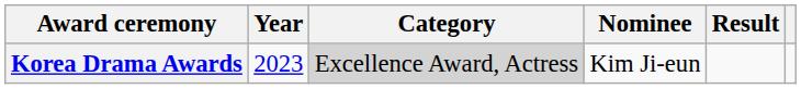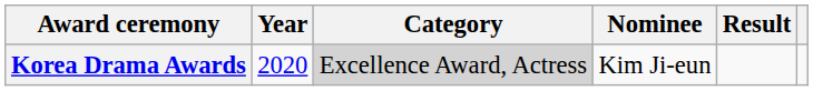 <table class="wikitable plainrowheaders sortable">
 <tr>
 <th scope="col">Award ceremony</th>
 <th scope="col">Year</th>
 <th scope="col">Category</th>
 <th scope="col">Nominee</th>
 <th scope="col">Result</th>
 <th scope="col" class="unsortable"></th>
 </tr>
 <tr>
 <th scope="row"><a href='#'>Korea Drama Awards</a></th>
-<td style="text-align:center"><a href='#'>2023</a></td>
+<td style="text-align:center"><a href='#'>2020</a></td>
 <td style="background: lightgrey;">Excellence Award, Actress</td>
 <td>Kim Ji-eun</td>
 <td></td>
 <td style="text-align:center"></td>
 </tr>
 </table>
